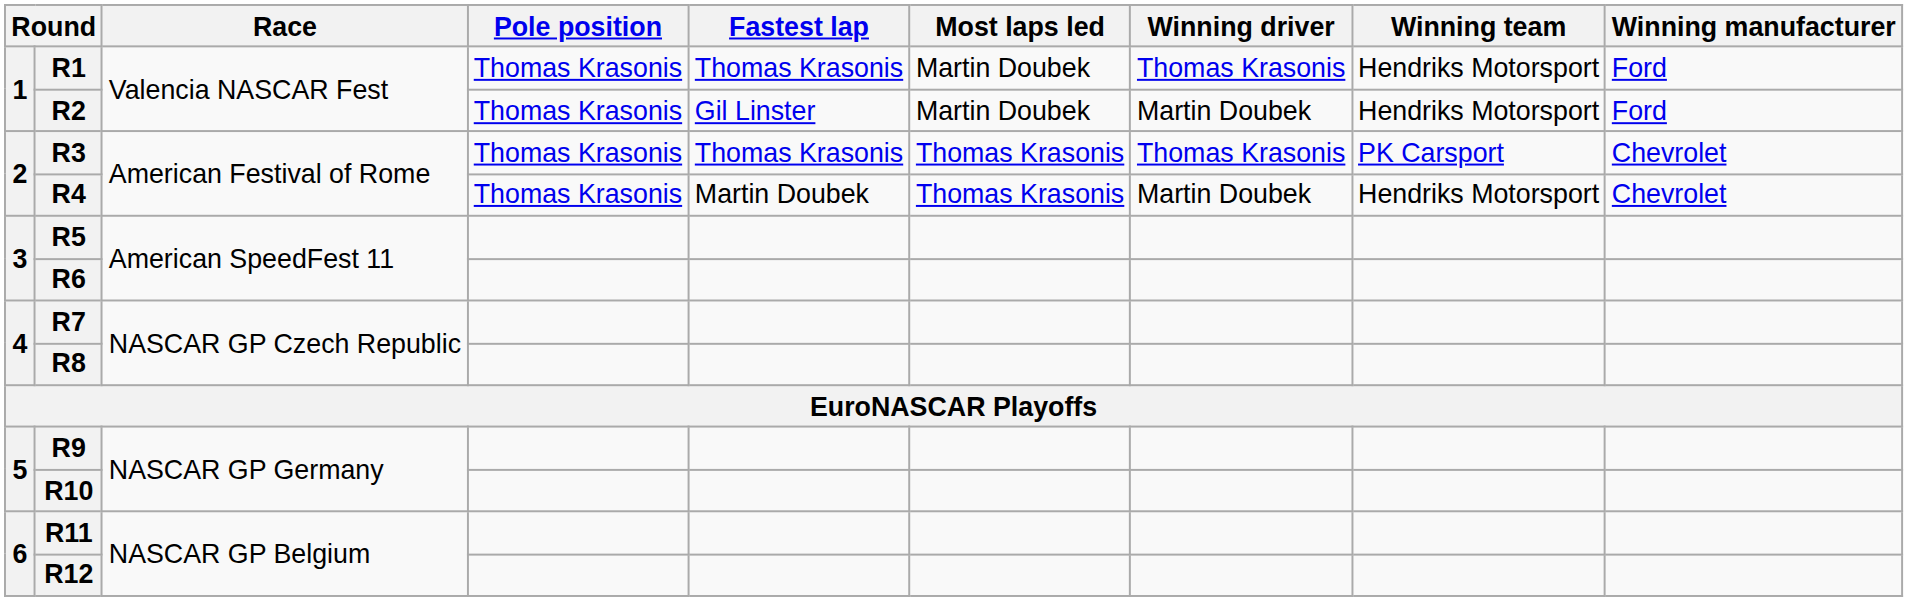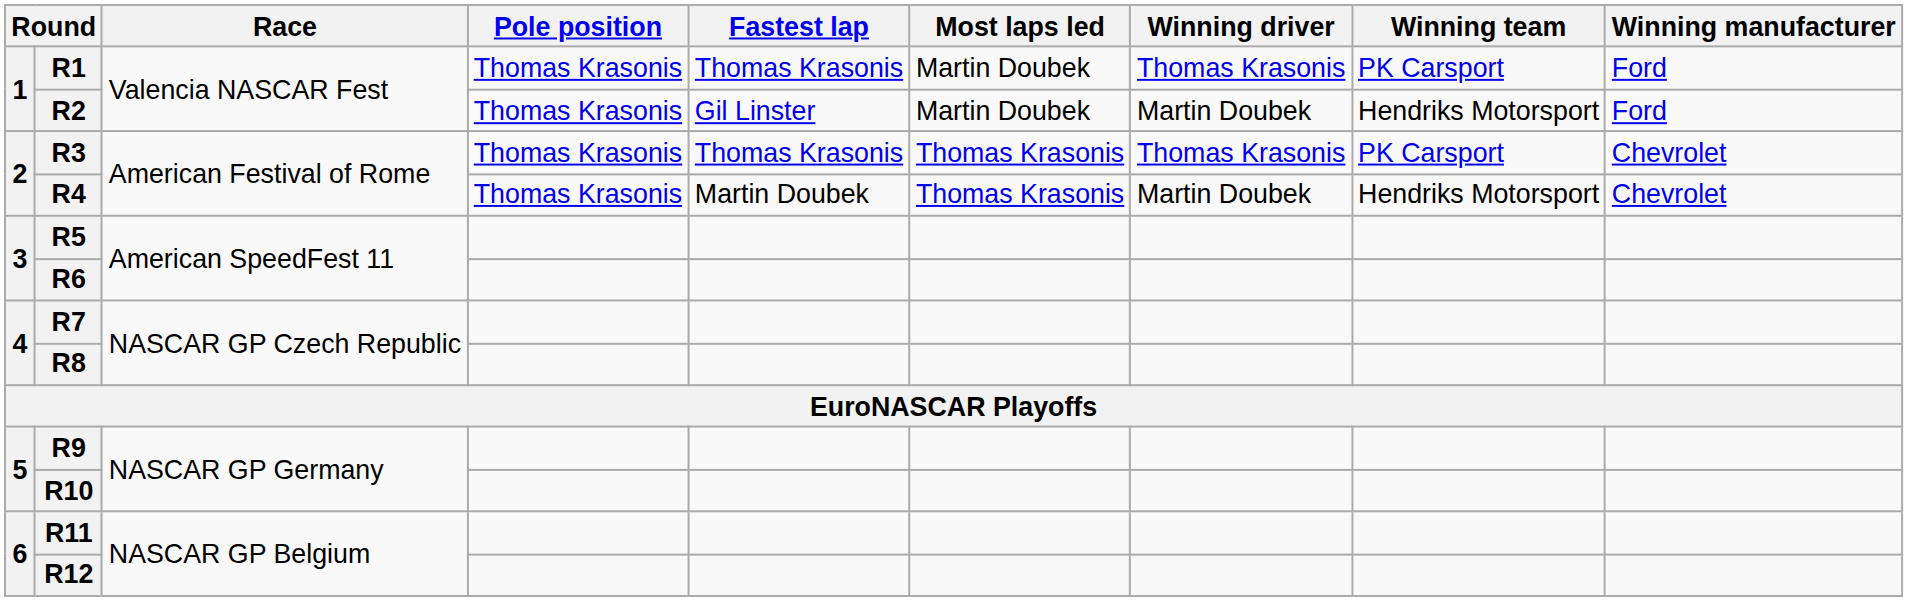 <table class="wikitable" style="font-size:85%;">
 <tr>
 <th colspan="2">Round</th>
 <th>Race</th>
 <th><a href='#'>Pole position</a></th>
 <th><a href='#'>Fastest lap</a></th>
 <th>Most laps led</th>
 <th>Winning driver</th>
 <th>Winning team</th>
 <th>Winning manufacturer</th>
 </tr>
 <tr>
 <th rowspan="2">1</th>
 <th>R1</th>
 <td rowspan="2">Valencia NASCAR Fest</td>
 <td> <a href='#'>Thomas Krasonis</a></td>
 <td> <a href='#'>Thomas Krasonis</a></td>
 <td> Martin Doubek</td>
 <td> <a href='#'>Thomas Krasonis</a></td>
-<td> Hendriks Motorsport</td>
+<td> <a href='#'>PK Carsport</a></td>
 <td><a href='#'>Ford</a></td>
 </tr>
 <tr>
 <th>R2</th>
 <td> <a href='#'>Thomas Krasonis</a></td>
 <td> <a href='#'>Gil Linster</a></td>
 <td> Martin Doubek</td>
 <td> Martin Doubek</td>
 <td> Hendriks Motorsport</td>
 <td><a href='#'>Ford</a></td>
 </tr>
 <tr>
 <th rowspan="2">2</th>
 <th>R3</th>
 <td rowspan="2">American Festival of Rome</td>
 <td> <a href='#'>Thomas Krasonis</a></td>
 <td> <a href='#'>Thomas Krasonis</a></td>
 <td> <a href='#'>Thomas Krasonis</a></td>
 <td> <a href='#'>Thomas Krasonis</a></td>
 <td> <a href='#'>PK Carsport</a></td>
 <td><a href='#'>Chevrolet</a></td>
 </tr>
 <tr>
 <th>R4</th>
 <td> <a href='#'>Thomas Krasonis</a></td>
 <td> Martin Doubek</td>
 <td> <a href='#'>Thomas Krasonis</a></td>
 <td> Martin Doubek</td>
 <td> Hendriks Motorsport</td>
 <td><a href='#'>Chevrolet</a></td>
 </tr>
 <tr>
 <th rowspan="2">3</th>
 <th>R5</th>
 <td rowspan="2">American SpeedFest 11</td>
 <td></td>
 <td></td>
 <td></td>
 <td></td>
 <td></td>
 <td></td>
 </tr>
 <tr>
 <th>R6</th>
 <td></td>
 <td></td>
 <td></td>
 <td></td>
 <td></td>
 <td></td>
 </tr>
 <tr>
 <th rowspan="2">4</th>
 <th>R7</th>
 <td rowspan="2">NASCAR GP Czech Republic</td>
 <td></td>
 <td></td>
 <td></td>
 <td></td>
 <td></td>
 <td></td>
 </tr>
 <tr>
 <th>R8</th>
 <td></td>
 <td></td>
 <td></td>
 <td></td>
 <td></td>
 <td></td>
 </tr>
 <tr>
 <th colspan="9">EuroNASCAR Playoffs</th>
 </tr>
 <tr>
 <th rowspan="2">5</th>
 <th>R9</th>
 <td rowspan="2">NASCAR GP Germany</td>
 <td></td>
 <td></td>
 <td></td>
 <td></td>
 <td></td>
 <td></td>
 </tr>
 <tr>
 <th>R10</th>
 <td></td>
 <td></td>
 <td></td>
 <td></td>
 <td></td>
 <td></td>
 </tr>
 <tr>
 <th rowspan="2">6</th>
 <th>R11</th>
 <td rowspan="2">NASCAR GP Belgium</td>
 <td></td>
 <td></td>
 <td></td>
 <td></td>
 <td></td>
 <td></td>
 </tr>
 <tr>
 <th>R12</th>
 <td></td>
 <td></td>
 <td></td>
 <td></td>
 <td></td>
 <td></td>
 </tr>
 </table>
